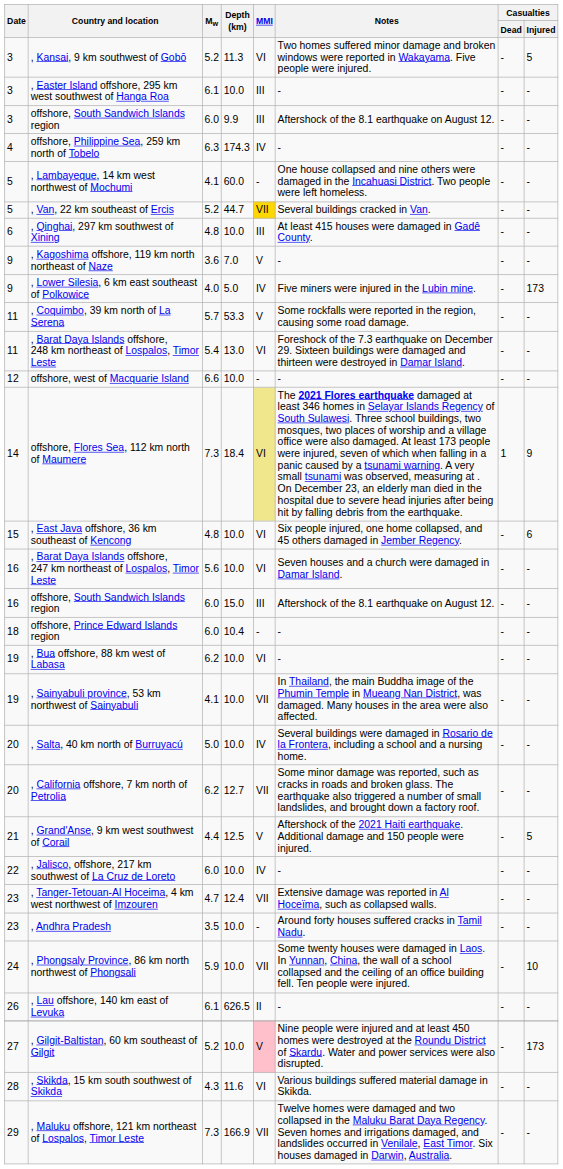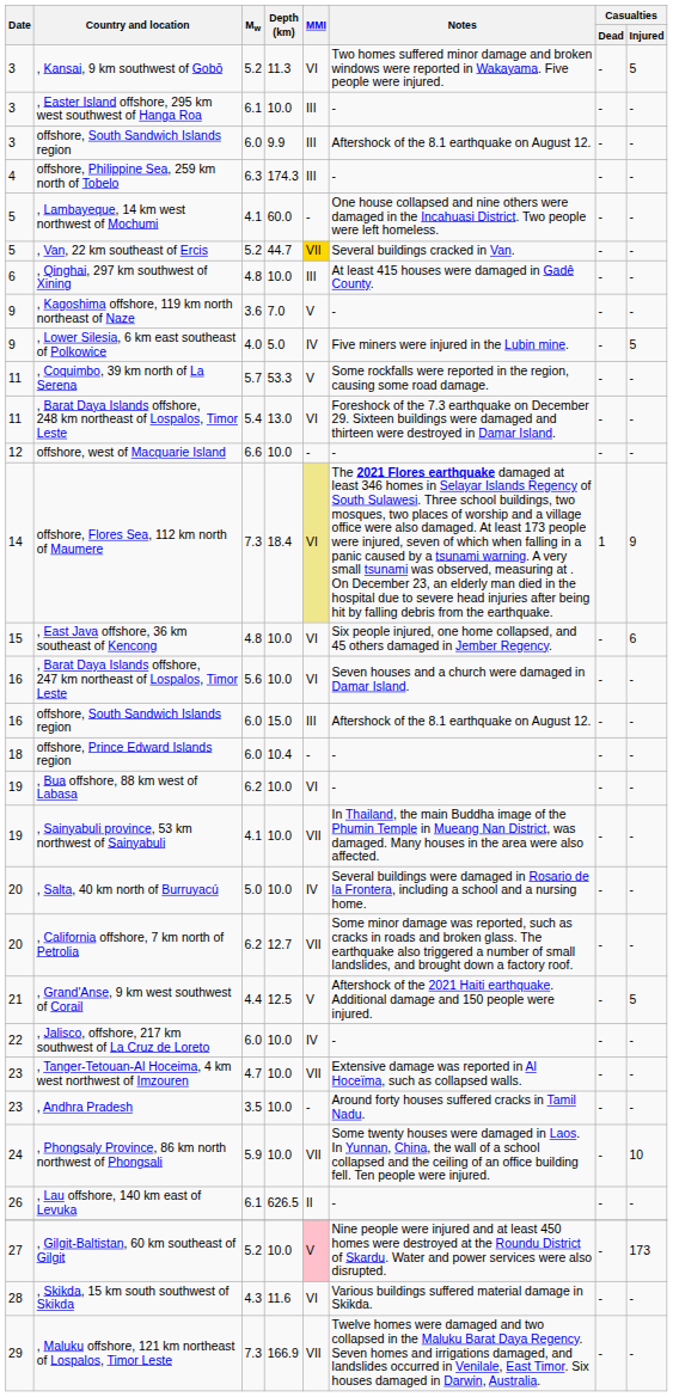 <table class="wikitable sortable" style="border:1px black;  margin-left:1em;">
 <tr>
 <th rowspan="2"><small>Date</small></th>
 <th rowspan="2" style="width: 260px"><small>Country and location</small></th>
 <th rowspan="2"><small>M<sub>w</sub></small></th>
 <th rowspan="2"><small>Depth (km)</small></th>
 <th rowspan="2"><small><a href='#'>MMI</a></small></th>
 <th rowspan="2" class="unsortable"><small>Notes</small></th>
 <th colspan="2"><small>Casualties</small></th>
 </tr>
 <tr>
 <th><small>Dead</small></th>
 <th><small>Injured</small></th>
 </tr>
 <tr>
 <td>3</td>
 <td>, <a href='#'>Kansai</a>, 9 km southwest of <a href='#'>Gobō</a></td>
 <td>5.2</td>
 <td>11.3</td>
 <td>VI</td>
 <td>Two homes suffered minor damage and broken windows were reported in <a href='#'>Wakayama</a>. Five people were injured.</td>
 <td>-</td>
 <td>5</td>
 </tr>
 <tr>
 <td>3</td>
 <td>, <a href='#'>Easter Island</a> offshore, 295 km west southwest of <a href='#'>Hanga Roa</a></td>
 <td>6.1</td>
 <td>10.0</td>
 <td>III</td>
 <td>-</td>
 <td>-</td>
 <td>-</td>
 </tr>
 <tr>
 <td>3</td>
 <td> offshore, <a href='#'>South Sandwich Islands</a> region</td>
 <td>6.0</td>
 <td>9.9</td>
 <td>III</td>
 <td>Aftershock of the 8.1 earthquake on August 12.</td>
 <td>-</td>
 <td>-</td>
 </tr>
 <tr>
 <td>4</td>
 <td> offshore, <a href='#'>Philippine Sea</a>, 259 km north of <a href='#'>Tobelo</a></td>
 <td>6.3</td>
 <td>174.3</td>
-<td>IV</td>
+<td>III</td>
 <td>-</td>
 <td>-</td>
 <td>-</td>
 </tr>
 <tr>
 <td>5</td>
 <td>, <a href='#'>Lambayeque</a>, 14 km west northwest of <a href='#'>Mochumi</a></td>
 <td>4.1</td>
 <td>60.0</td>
 <td>-</td>
 <td>One house collapsed and nine others were damaged in the <a href='#'>Incahuasi District</a>. Two people were left homeless.</td>
 <td>-</td>
 <td>-</td>
 </tr>
 <tr>
 <td>5</td>
 <td>, <a href='#'>Van</a>, 22 km southeast of <a href='#'>Ercis</a></td>
 <td>5.2</td>
 <td>44.7</td>
 <td style="background: gold;">VII</td>
 <td>Several buildings cracked in <a href='#'>Van</a>.</td>
 <td>-</td>
 <td>-</td>
 </tr>
 <tr>
 <td>6</td>
 <td>, <a href='#'>Qinghai</a>, 297 km southwest of <a href='#'>Xining</a></td>
 <td>4.8</td>
 <td>10.0</td>
 <td>III</td>
 <td>At least 415 houses were damaged in <a href='#'>Gadê County</a>.</td>
 <td>-</td>
 <td>-</td>
 </tr>
 <tr>
 <td>9</td>
 <td>, <a href='#'>Kagoshima</a> offshore, 119 km north northeast of <a href='#'>Naze</a></td>
 <td>3.6</td>
 <td>7.0</td>
 <td>V</td>
 <td>-</td>
 <td>-</td>
 <td>-</td>
 </tr>
 <tr>
 <td>9</td>
 <td>, <a href='#'>Lower Silesia</a>, 6 km east southeast of <a href='#'>Polkowice</a></td>
 <td>4.0</td>
 <td>5.0</td>
 <td>IV</td>
 <td>Five miners were injured in the <a href='#'>Lubin mine</a>.</td>
 <td>-</td>
-<td>173</td>
+<td>5</td>
 </tr>
 <tr>
 <td>11</td>
 <td>, <a href='#'>Coquimbo</a>, 39 km north of <a href='#'>La Serena</a></td>
 <td>5.7</td>
 <td>53.3</td>
 <td>V</td>
 <td>Some rockfalls were reported in the region, causing some road damage.</td>
 <td>-</td>
 <td>-</td>
 </tr>
 <tr>
 <td>11</td>
 <td>, <a href='#'>Barat Daya Islands</a> offshore, 248 km northeast of <a href='#'>Lospalos</a>, <a href='#'>Timor Leste</a></td>
 <td>5.4</td>
 <td>13.0</td>
 <td>VI</td>
 <td>Foreshock of the 7.3 earthquake on December 29. Sixteen buildings were damaged and thirteen were destroyed in <a href='#'>Damar Island</a>.</td>
 <td>-</td>
 <td>-</td>
 </tr>
 <tr>
 <td>12</td>
 <td> offshore, west of <a href='#'>Macquarie Island</a></td>
 <td>6.6</td>
 <td>10.0</td>
 <td>-</td>
 <td>-</td>
 <td>-</td>
 <td>-</td>
 </tr>
 <tr>
 <td>14</td>
 <td> offshore, <a href='#'>Flores Sea</a>, 112 km north of <a href='#'>Maumere</a></td>
 <td>7.3</td>
 <td>18.4</td>
 <td style="background: khaki;">VI</td>
 <td>The <strong><a href='#'>2021 Flores earthquake</a></strong> damaged at least 346 homes in <a href='#'>Selayar Islands Regency</a> of <a href='#'>South Sulawesi</a>. Three school buildings, two mosques, two places of worship and a village office were also damaged. At least 173 people were injured, seven of which when falling in a panic caused by a <a href='#'>tsunami warning</a>. A very small <a href='#'>tsunami</a> was observed, measuring at . On December 23, an elderly man died in the hospital due to severe head injuries after being hit by falling debris from the earthquake.</td>
 <td>1</td>
 <td>9</td>
 </tr>
 <tr>
 <td>15</td>
 <td>, <a href='#'>East Java</a> offshore, 36 km southeast of <a href='#'>Kencong</a></td>
 <td>4.8</td>
 <td>10.0</td>
 <td>VI</td>
 <td>Six people injured, one home collapsed, and 45 others damaged in <a href='#'>Jember Regency</a>.</td>
 <td>-</td>
 <td>6</td>
 </tr>
 <tr>
 <td>16</td>
 <td>, <a href='#'>Barat Daya Islands</a> offshore, 247 km northeast of <a href='#'>Lospalos</a>, <a href='#'>Timor Leste</a></td>
 <td>5.6</td>
 <td>10.0</td>
 <td>VI</td>
 <td>Seven houses and a church were damaged in <a href='#'>Damar Island</a>.</td>
 <td>-</td>
 <td>-</td>
 </tr>
 <tr>
 <td>16</td>
 <td> offshore, <a href='#'>South Sandwich Islands</a> region</td>
 <td>6.0</td>
 <td>15.0</td>
 <td>III</td>
 <td>Aftershock of the 8.1 earthquake on August 12.</td>
 <td>-</td>
 <td>-</td>
 </tr>
 <tr>
 <td>18</td>
 <td> offshore, <a href='#'>Prince Edward Islands</a> region</td>
 <td>6.0</td>
 <td>10.4</td>
 <td>-</td>
 <td>-</td>
 <td>-</td>
 <td>-</td>
 </tr>
 <tr>
 <td>19</td>
 <td>, <a href='#'>Bua</a> offshore, 88 km west of <a href='#'>Labasa</a></td>
 <td>6.2</td>
 <td>10.0</td>
 <td>VI</td>
 <td>-</td>
 <td>-</td>
 <td>-</td>
 </tr>
 <tr>
 <td>19</td>
 <td>, <a href='#'>Sainyabuli province</a>, 53 km northwest of <a href='#'>Sainyabuli</a></td>
 <td>4.1</td>
 <td>10.0</td>
 <td>VII</td>
 <td>In <a href='#'>Thailand</a>, the main Buddha image of the <a href='#'>Phumin Temple</a> in <a href='#'>Mueang Nan District</a>, was damaged. Many houses in the area were also affected.</td>
 <td>-</td>
 <td>-</td>
 </tr>
 <tr>
 <td>20</td>
 <td>, <a href='#'>Salta</a>, 40 km north of <a href='#'>Burruyacú</a></td>
 <td>5.0</td>
 <td>10.0</td>
 <td>IV</td>
 <td>Several buildings were damaged in <a href='#'>Rosario de la Frontera</a>, including a school and a nursing home.</td>
 <td>-</td>
 <td>-</td>
 </tr>
 <tr>
 <td>20</td>
 <td>, <a href='#'>California</a> offshore, 7 km north of <a href='#'>Petrolia</a></td>
 <td>6.2</td>
 <td>12.7</td>
 <td>VII</td>
 <td>Some minor damage was reported, such as cracks in roads and broken glass. The earthquake also triggered a number of small landslides, and brought down a factory roof.</td>
 <td>-</td>
 <td>-</td>
 </tr>
 <tr>
 <td>21</td>
 <td>, <a href='#'>Grand'Anse</a>, 9 km west southwest of <a href='#'>Corail</a></td>
 <td>4.4</td>
 <td>12.5</td>
 <td>V</td>
 <td>Aftershock of the <a href='#'>2021 Haiti earthquake</a>. Additional damage and 150 people were injured.</td>
 <td>-</td>
 <td>5</td>
 </tr>
 <tr>
 <td>22</td>
 <td>, <a href='#'>Jalisco</a>, offshore, 217 km southwest of <a href='#'>La Cruz de Loreto</a></td>
 <td>6.0</td>
 <td>10.0</td>
 <td>IV</td>
 <td>-</td>
 <td>-</td>
 <td>-</td>
 </tr>
 <tr>
 <td>23</td>
 <td>, <a href='#'>Tanger-Tetouan-Al Hoceima</a>, 4 km west northwest of <a href='#'>Imzouren</a></td>
 <td>4.7</td>
-<td>12.4</td>
+<td>10.0</td>
 <td>VII</td>
 <td>Extensive damage was reported in <a href='#'>Al Hoceïma</a>, such as collapsed walls.</td>
 <td>-</td>
 <td>-</td>
 </tr>
 <tr>
 <td>23</td>
 <td>, <a href='#'>Andhra Pradesh</a></td>
 <td>3.5</td>
 <td>10.0</td>
 <td>-</td>
 <td>Around forty houses suffered cracks in <a href='#'>Tamil Nadu</a>.</td>
 <td>-</td>
 <td>-</td>
 </tr>
 <tr>
 <td>24</td>
 <td>, <a href='#'>Phongsaly Province</a>, 86 km north northwest of <a href='#'>Phongsali</a></td>
 <td>5.9</td>
 <td>10.0</td>
 <td>VII</td>
 <td>Some twenty houses were damaged in <a href='#'>Laos</a>. In <a href='#'>Yunnan</a>, <a href='#'>China</a>, the wall of a school collapsed and the ceiling of an office building fell. Ten people were injured.</td>
 <td>-</td>
 <td>10</td>
 </tr>
 <tr>
 <td>26</td>
 <td>, <a href='#'>Lau</a> offshore, 140 km east of <a href='#'>Levuka</a></td>
 <td>6.1</td>
 <td>626.5</td>
 <td>II</td>
 <td>-</td>
 <td>-</td>
 <td>-</td>
 </tr>
 <tr>
 </tr>
 <tr>
 <td>27</td>
 <td>, <a href='#'>Gilgit-Baltistan</a>, 60 km southeast of <a href='#'>Gilgit</a></td>
 <td>5.2</td>
 <td>10.0</td>
 <td style="background: pink;">V</td>
 <td>Nine people were injured and at least 450 homes were destroyed at the <a href='#'>Roundu District</a> of <a href='#'>Skardu</a>. Water and power services were also disrupted.</td>
 <td>-</td>
 <td>173</td>
 </tr>
 <tr>
 <td>28</td>
 <td>, <a href='#'>Skikda</a>, 15 km south southwest of <a href='#'>Skikda</a></td>
 <td>4.3</td>
 <td>11.6</td>
 <td>VI</td>
 <td>Various buildings suffered material damage in Skikda.</td>
 <td>-</td>
 <td>-</td>
 </tr>
 <tr>
 <td>29</td>
 <td>, <a href='#'>Maluku</a> offshore, 121 km northeast of <a href='#'>Lospalos</a>, <a href='#'>Timor Leste</a></td>
 <td>7.3</td>
 <td>166.9</td>
 <td>VII</td>
 <td>Twelve homes were damaged and two collapsed in the <a href='#'>Maluku Barat Daya Regency</a>. Seven homes and irrigations damaged, and landslides occurred in <a href='#'>Venilale</a>, <a href='#'>East Timor</a>. Six houses damaged in <a href='#'>Darwin</a>, <a href='#'>Australia</a>.</td>
 <td>-</td>
 <td>-</td>
 </tr>
 <tr>
 </tr>
 </table>
